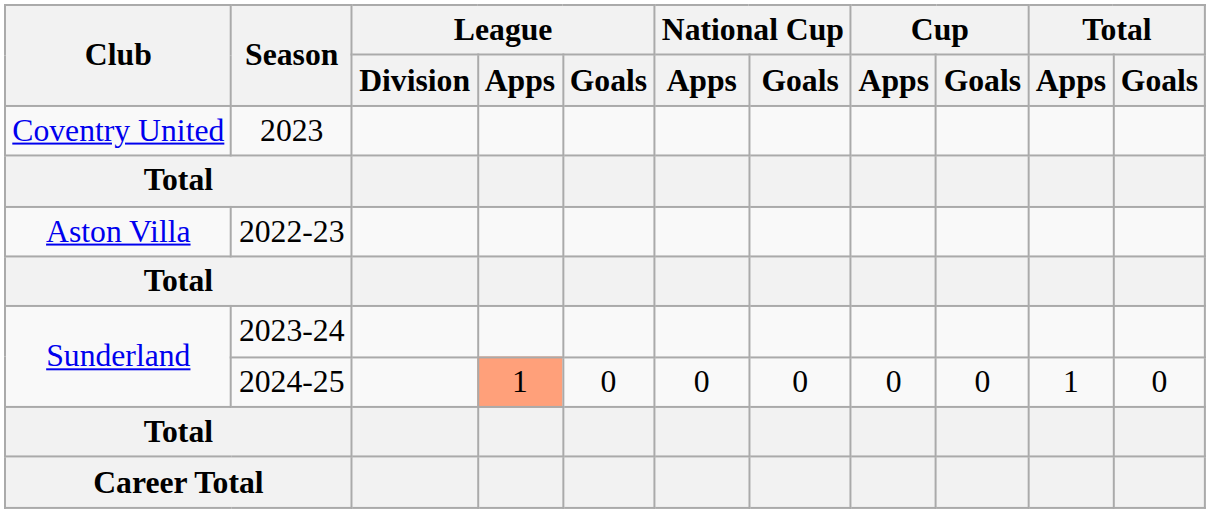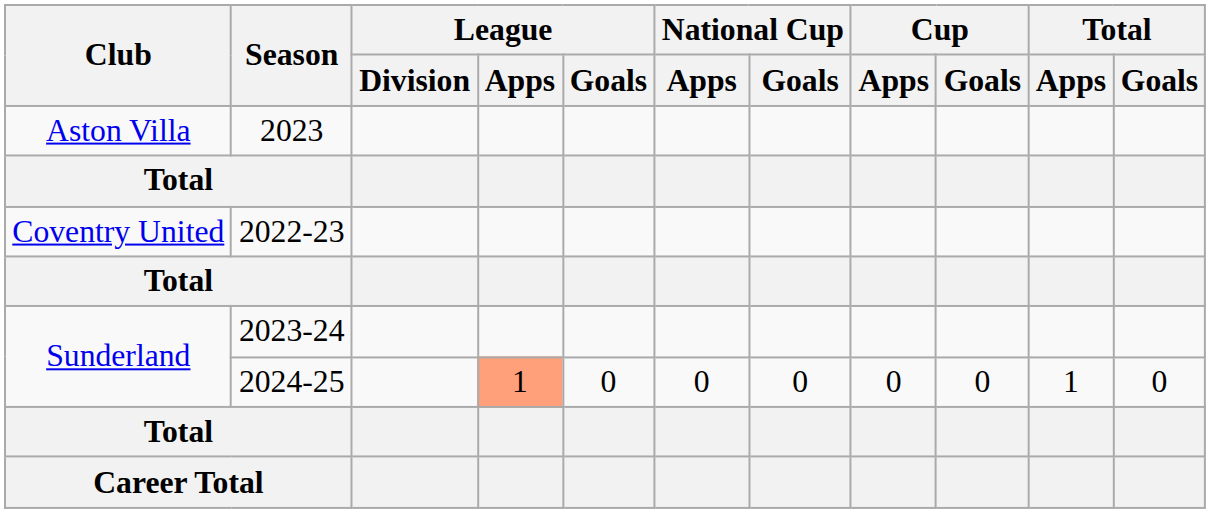 <table class="wikitable" style="text-align:center">
 <tr>
 <th rowspan="2">Club</th>
 <th rowspan="2">Season</th>
 <th colspan="3">League</th>
 <th colspan="2">National Cup</th>
 <th colspan="2">Cup</th>
 <th colspan="2">Total</th>
 </tr>
 <tr>
 <th>Division</th>
 <th>Apps</th>
 <th>Goals</th>
 <th>Apps</th>
 <th>Goals</th>
 <th>Apps</th>
 <th>Goals</th>
 <th>Apps</th>
 <th>Goals</th>
 </tr>
 <tr>
-<td><a href='#'>Coventry United</a></td>
+<td><a href='#'>Aston Villa</a></td>
 <td>2023</td>
 <td></td>
 <td></td>
 <td></td>
 <td></td>
 <td></td>
 <td></td>
 <td></td>
 <td></td>
 <td></td>
 </tr>
 <tr>
 <th colspan="2">Total</th>
 <th></th>
 <th></th>
 <th></th>
 <th></th>
 <th></th>
 <th></th>
 <th></th>
 <th></th>
 <th></th>
 </tr>
 <tr>
-<td><a href='#'>Aston Villa</a></td>
+<td><a href='#'>Coventry United</a></td>
 <td>2022-23</td>
 <td></td>
 <td></td>
 <td></td>
 <td></td>
 <td></td>
 <td></td>
 <td></td>
 <td></td>
 <td></td>
 </tr>
 <tr>
 <th colspan="2">Total</th>
 <th></th>
 <th></th>
 <th></th>
 <th></th>
 <th></th>
 <th></th>
 <th></th>
 <th></th>
 <th></th>
 </tr>
 <tr>
 <td rowspan="2"><a href='#'>Sunderland</a></td>
 <td>2023-24</td>
 <td></td>
 <td></td>
 <td></td>
 <td></td>
 <td></td>
 <td></td>
 <td></td>
 <td></td>
 <td></td>
 </tr>
 <tr>
 <td>2024-25</td>
 <td></td>
 <td style="background: lightsalmon;">1</td>
 <td>0</td>
 <td>0</td>
 <td>0</td>
 <td>0</td>
 <td>0</td>
 <td>1</td>
 <td>0</td>
 </tr>
 <tr>
 <th colspan="2">Total</th>
 <th></th>
 <th></th>
 <th></th>
 <th></th>
 <th></th>
 <th></th>
 <th></th>
 <th></th>
 <th></th>
 </tr>
 <tr>
 <th colspan="2">Career Total</th>
 <th></th>
 <th></th>
 <th></th>
 <th></th>
 <th></th>
 <th></th>
 <th></th>
 <th></th>
 <th></th>
 </tr>
 </table>
